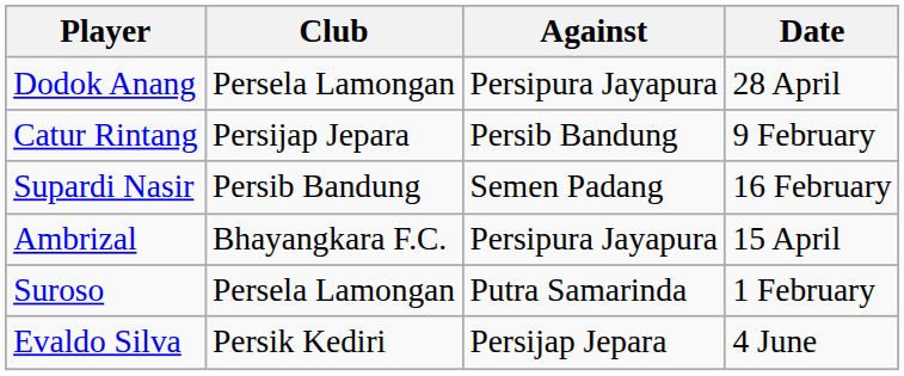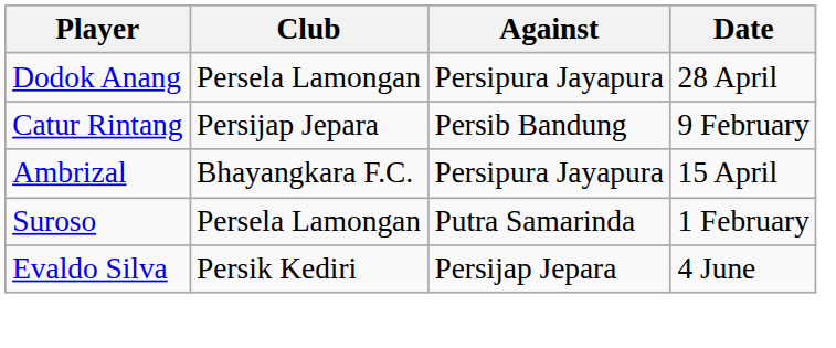 <table class="wikitable sortable" style="text-align:left">
 <tr>
 <th>Player</th>
 <th>Club</th>
 <th>Against</th>
 <th>Date</th>
 </tr>
 <tr>
 <td> <a href='#'>Dodok Anang</a></td>
 <td>Persela Lamongan</td>
 <td>Persipura Jayapura</td>
 <td>28 April</td>
 </tr>
 <tr>
 <td> <a href='#'>Catur Rintang</a></td>
 <td>Persijap Jepara</td>
 <td>Persib Bandung</td>
 <td>9 February</td>
 </tr>
 <tr>
-<td> <a href='#'>Supardi Nasir</a></td>
-<td>Persib Bandung</td>
-<td>Semen Padang</td>
-<td>16 February</td>
-</tr>
-<tr>
 <td> <a href='#'>Ambrizal</a></td>
 <td>Bhayangkara F.C.</td>
 <td>Persipura Jayapura</td>
 <td>15 April</td>
 </tr>
 <tr>
 <td> <a href='#'>Suroso</a></td>
 <td>Persela Lamongan</td>
 <td>Putra Samarinda</td>
 <td>1 February</td>
 </tr>
 <tr>
 <td> <a href='#'>Evaldo Silva</a></td>
 <td>Persik Kediri</td>
 <td>Persijap Jepara</td>
 <td>4 June</td>
 </tr>
 </table>
